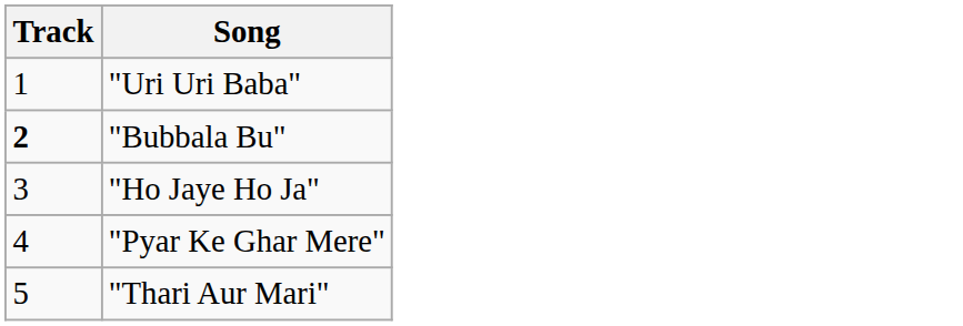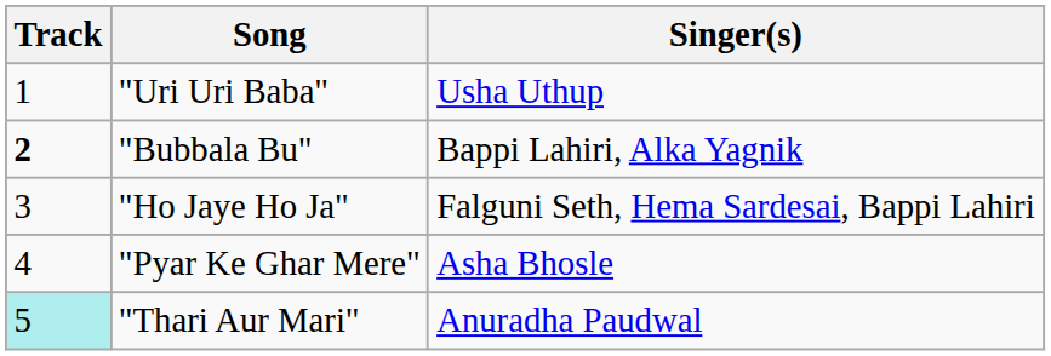 <table class="wikitable" style="font-size:95%;">
 <tr>
 <th>Track</th>
 <th>Song</th>
+<th>Singer(s)</th>
 </tr>
 <tr>
 <td>1</td>
 <td>"Uri Uri Baba"</td>
+<td><a href='#'>Usha Uthup</a></td>
 </tr>
 <tr>
 <td><strong>2</strong></td>
 <td>"Bubbala Bu"</td>
+<td>Bappi Lahiri, <a href='#'>Alka Yagnik</a></td>
 </tr>
 <tr>
 <td>3</td>
 <td>"Ho Jaye Ho Ja"</td>
+<td>Falguni Seth, <a href='#'>Hema Sardesai</a>, Bappi Lahiri</td>
 </tr>
 <tr>
 <td>4</td>
 <td>"Pyar Ke Ghar Mere"</td>
+<td><a href='#'>Asha Bhosle</a></td>
 </tr>
 <tr>
-<td>5</td>
+<td style="background: paleturquoise;">5</td>
 <td>"Thari Aur Mari"</td>
+<td><a href='#'>Anuradha Paudwal</a></td>
 </tr>
 </table>
